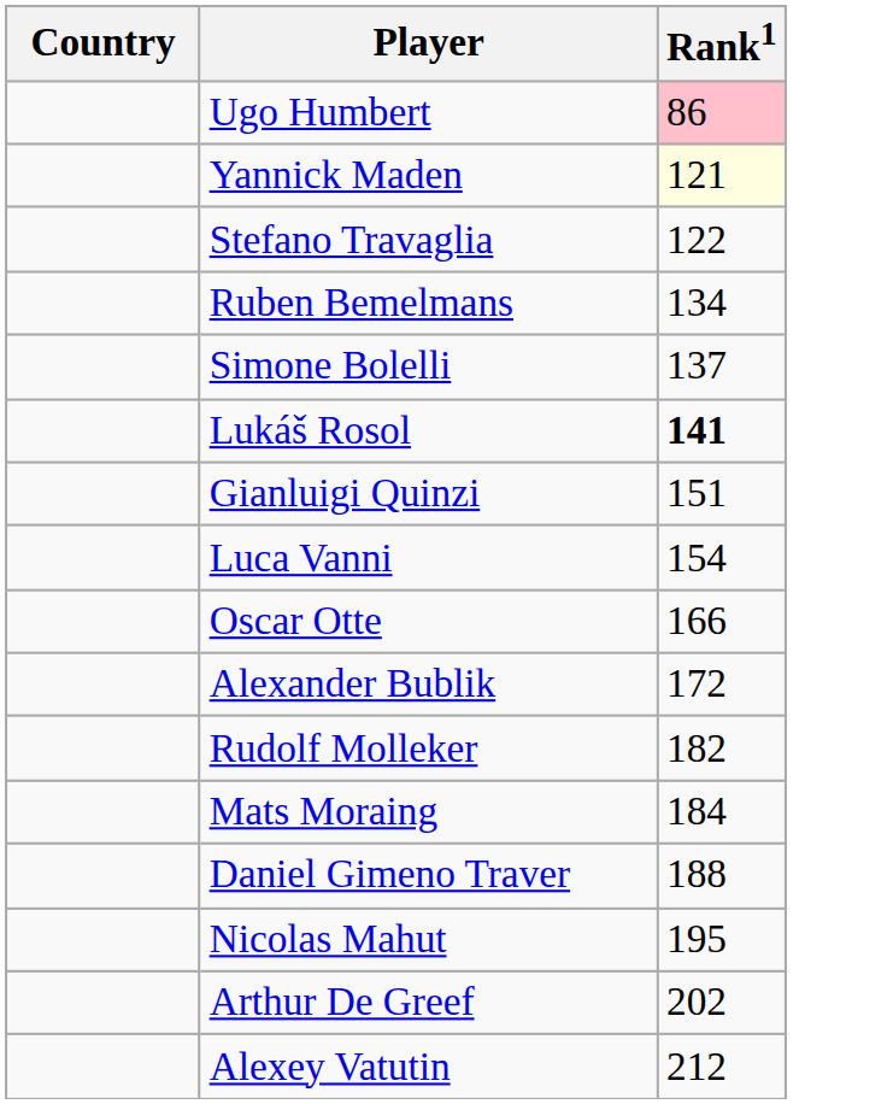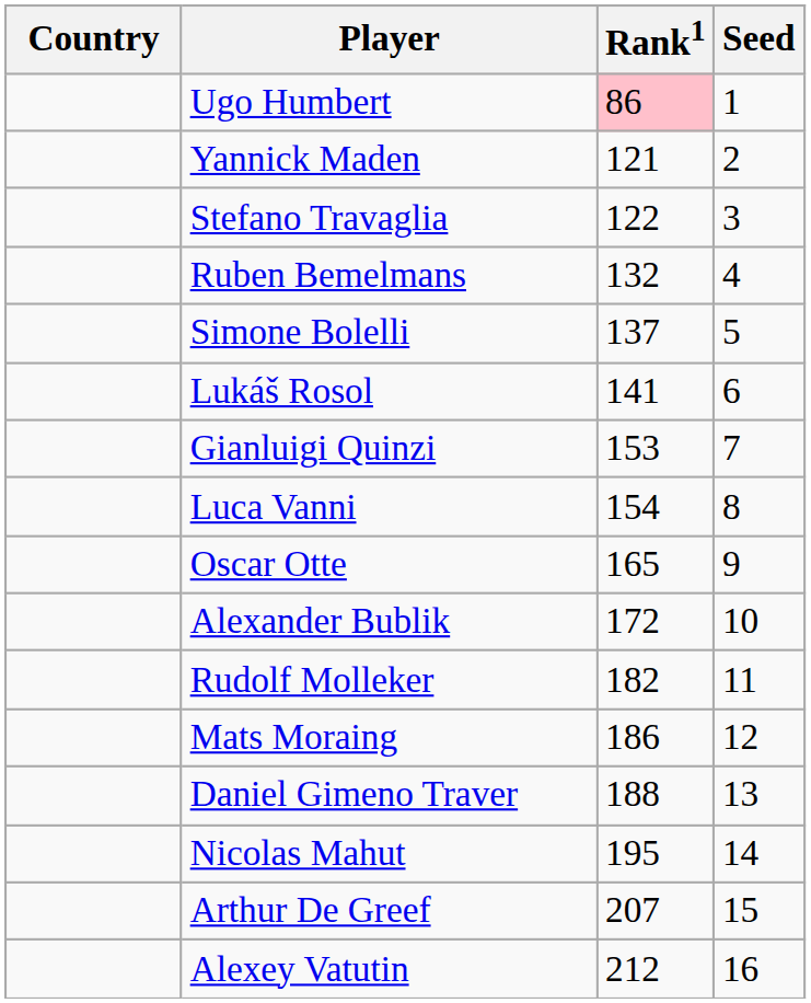 <table class="sortable wikitable">
 <tr>
 <th width="70">Country</th>
 <th width="175">Player</th>
 <th>Rank<sup>1</sup></th>
+<th>Seed</th>
 </tr>
 <tr>
 <td></td>
 <td><a href='#'>Ugo Humbert</a></td>
 <td style="background: pink;">86</td>
+<td>1</td>
 </tr>
 <tr>
 <td></td>
 <td><a href='#'>Yannick Maden</a></td>
-<td style="background: lightyellow;">121</td>
+<td>121</td>
+<td>2</td>
 </tr>
 <tr>
 <td></td>
 <td><a href='#'>Stefano Travaglia</a></td>
 <td>122</td>
+<td>3</td>
 </tr>
 <tr>
 <td></td>
 <td><a href='#'>Ruben Bemelmans</a></td>
-<td>134</td>
+<td>132</td>
+<td>4</td>
 </tr>
 <tr>
 <td></td>
 <td><a href='#'>Simone Bolelli</a></td>
 <td>137</td>
+<td>5</td>
 </tr>
 <tr>
 <td></td>
 <td><a href='#'>Lukáš Rosol</a></td>
-<td><strong>141</strong></td>
+<td>141</td>
+<td>6</td>
 </tr>
 <tr>
 <td></td>
 <td><a href='#'>Gianluigi Quinzi</a></td>
-<td>151</td>
+<td>153</td>
+<td>7</td>
 </tr>
 <tr>
 <td></td>
 <td><a href='#'>Luca Vanni</a></td>
 <td>154</td>
+<td>8</td>
 </tr>
 <tr>
 <td></td>
 <td><a href='#'>Oscar Otte</a></td>
-<td>166</td>
+<td>165</td>
+<td>9</td>
 </tr>
 <tr>
 <td></td>
 <td><a href='#'>Alexander Bublik</a></td>
 <td>172</td>
+<td>10</td>
 </tr>
 <tr>
 <td></td>
 <td><a href='#'>Rudolf Molleker</a></td>
 <td>182</td>
+<td>11</td>
 </tr>
 <tr>
 <td></td>
 <td><a href='#'>Mats Moraing</a></td>
-<td>184</td>
+<td>186</td>
+<td>12</td>
 </tr>
 <tr>
 <td></td>
 <td><a href='#'>Daniel Gimeno Traver</a></td>
 <td>188</td>
+<td>13</td>
 </tr>
 <tr>
 <td></td>
 <td><a href='#'>Nicolas Mahut</a></td>
 <td>195</td>
+<td>14</td>
 </tr>
 <tr>
 <td></td>
 <td><a href='#'>Arthur De Greef</a></td>
-<td>202</td>
+<td>207</td>
+<td>15</td>
 </tr>
 <tr>
 <td></td>
 <td><a href='#'>Alexey Vatutin</a></td>
 <td>212</td>
+<td>16</td>
 </tr>
 </table>
